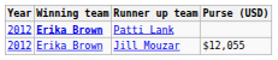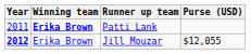 <table class="wikitable">
 <tr>
 <th>Year</th>
 <th>Winning team</th>
 <th>Runner up team</th>
 <th>Purse (USD)</th>
 </tr>
 <tr>
-<td><a href='#'>2012</a></td>
+<td><a href='#'>2011</a></td>
 <td><strong> <a href='#'>Erika Brown</a></strong></td>
 <td> <a href='#'>Patti Lank</a></td>
 <td></td>
 </tr>
 <tr>
-<td><a href='#'>2012</a></td>
+<td><strong><a href='#'>2012</a></strong></td>
 <td> <a href='#'>Erika Brown</a></td>
 <td> <a href='#'>Jill Mouzar</a></td>
 <td>$12,055</td>
 </tr>
 </table>
